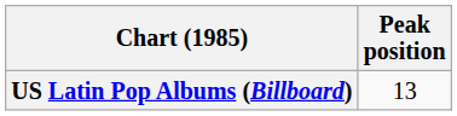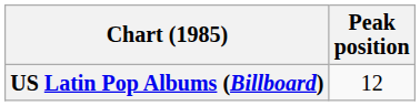 <table class="wikitable sortable plainrowheaders" style="text-align:center">
 <tr>
 <th scope="col">Chart (1985)</th>
 <th scope="col">Peak<br>position</th>
 </tr>
 <tr>
 <th scope="row">US <a href='#'>Latin Pop Albums</a> (<em><a href='#'>Billboard</a></em>)</th>
-<td>13</td>
+<td>12</td>
 </tr>
 </table>
